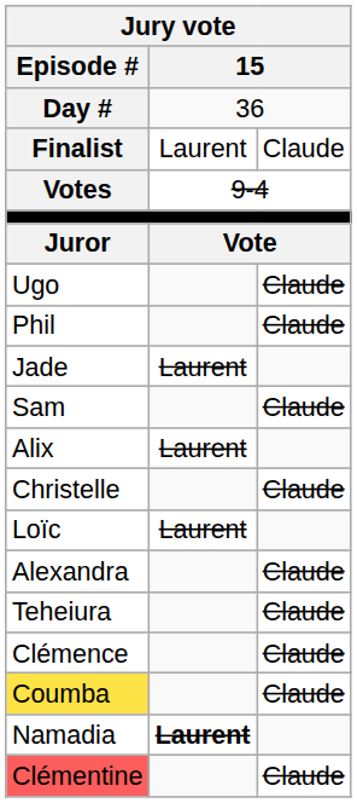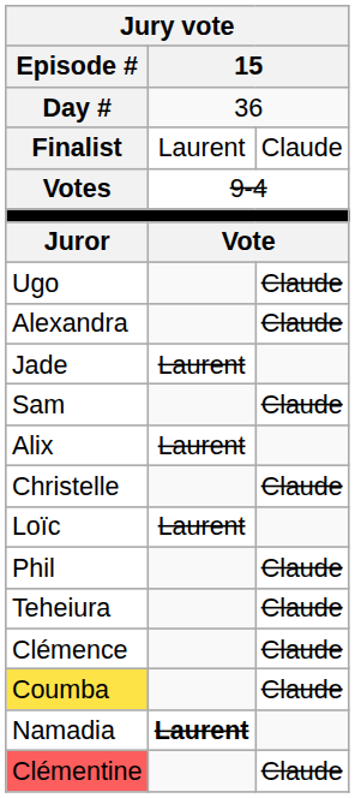 <table class="wikitable" style="font-size:85%; text-align:center; white-space: nowrap">
 <tr>
 <th colspan="3">Jury vote</th>
 </tr>
 <tr>
 <th>Episode #</th>
 <th colspan="2">15</th>
 </tr>
 <tr>
 <th>Day #</th>
 <td colspan="2">36</td>
 </tr>
 <tr>
 <th>Finalist</th>
 <td style="background:white; color:black;">Laurent</td>
 <td style="background:white; color:black;">Claude</td>
 </tr>
 <tr>
 <th>Votes</th>
 <td colspan="2" style="background:white; color:black;"><s>9-4</s></td>
 </tr>
 <tr>
 <td colspan="3" style="background:black;"></td>
 </tr>
 <tr>
 <th>Juror</th>
 <th colspan="2">Vote</th>
 </tr>
 <tr>
 <td align="left" style="background:white; color:black;">Ugo</td>
 <td></td>
 <td style="background:white; color:black;"><s>Claude</s></td>
 </tr>
 <tr>
-<td align="left" style="background:white; color:black;">Phil</td>
+<td align="left" style="background:white; color:black;">Alexandra</td>
 <td></td>
 <td style="background:white; color:black;"><s>Claude</s></td>
 </tr>
 <tr>
 <td align="left" style="background:white; color:black;">Jade</td>
 <td style="background:white; color:black;"><s>Laurent</s></td>
 <td></td>
 </tr>
 <tr>
 <td align="left" style="background:white; color:black;">Sam</td>
 <td></td>
 <td style="background:white; color:black;"><s>Claude</s></td>
 </tr>
 <tr>
 <td align="left" style="background:white; color:black;">Alix</td>
 <td style="background:white; color:black;"><s>Laurent</s></td>
 <td></td>
 </tr>
 <tr>
 <td align="left" style="background:white; color:black;">Christelle</td>
 <td></td>
 <td style="background:white; color:black;"><s>Claude</s></td>
 </tr>
 <tr>
 <td align="left" style="background:white; color:black;">Loïc</td>
 <td style="background:white; color:black;"><s>Laurent</s></td>
 <td></td>
 </tr>
 <tr>
-<td align="left" style="background:white; color:black;">Alexandra</td>
+<td align="left" style="background:white; color:black;">Phil</td>
 <td></td>
 <td style="background:white; color:black;"><s>Claude</s></td>
 </tr>
 <tr>
 <td align="left" style="background:white; color:black;">Teheiura</td>
 <td></td>
 <td style="background:white; color:black;"><s>Claude</s></td>
 </tr>
 <tr>
 <td align="left" style="background:white; color:black;">Clémence</td>
 <td></td>
 <td style="background:white; color:black;"><s>Claude</s></td>
 </tr>
 <tr>
 <td align="left" bgcolor="#fee347">Coumba</td>
 <td></td>
 <td style="background:white; color:black;"><s>Claude</s></td>
 </tr>
 <tr>
 <td align="left" style="background:white; color:black;">Namadia</td>
 <td style="background:white; color:black;"><strong><s>Laurent</s></strong></td>
 <td></td>
 </tr>
 <tr>
 <td bgcolor="#fc5d5d">Clémentine</td>
 <td></td>
 <td style="background:white; color:black;"><s>Claude</s></td>
 </tr>
 </table>
